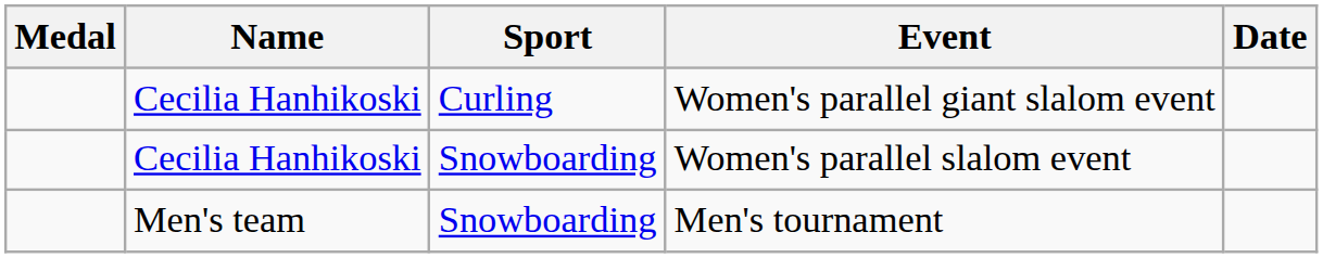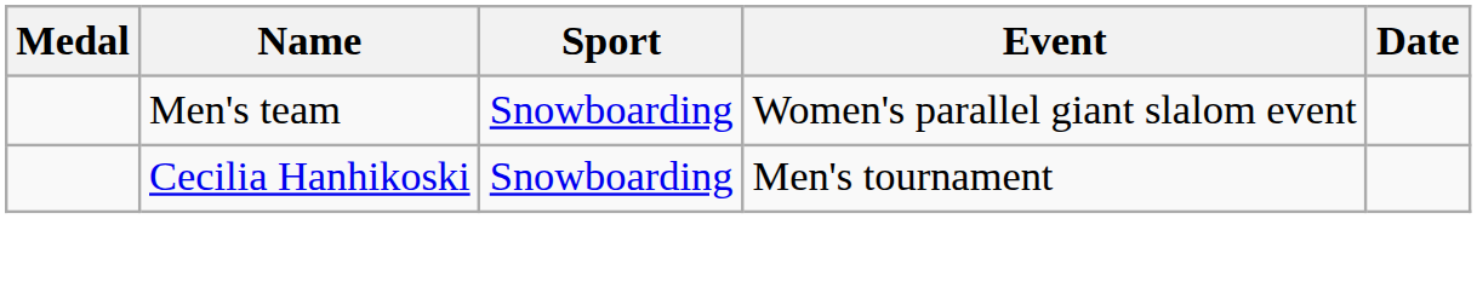 <table class="wikitable sortable" style="font-size: 90%;">
 <tr>
 <th>Medal</th>
 <th>Name</th>
 <th>Sport</th>
 <th>Event</th>
 <th>Date</th>
 </tr>
 <tr>
 <td></td>
-<td><a href='#'>Cecilia Hanhikoski</a></td>
-<td><a href='#'>Curling</a></td>
+<td>Men's team</td>
+<td><a href='#'>Snowboarding</a></td>
 <td>Women's parallel giant slalom event</td>
 <td></td>
 </tr>
 <tr>
 <td></td>
 <td><a href='#'>Cecilia Hanhikoski</a></td>
 <td><a href='#'>Snowboarding</a></td>
-<td>Women's parallel slalom event</td>
-<td></td>
-</tr>
-<tr>
-<td></td>
-<td>Men's team</td>
-<td><a href='#'>Snowboarding</a></td>
 <td>Men's tournament</td>
 <td></td>
 </tr>
 </table>
